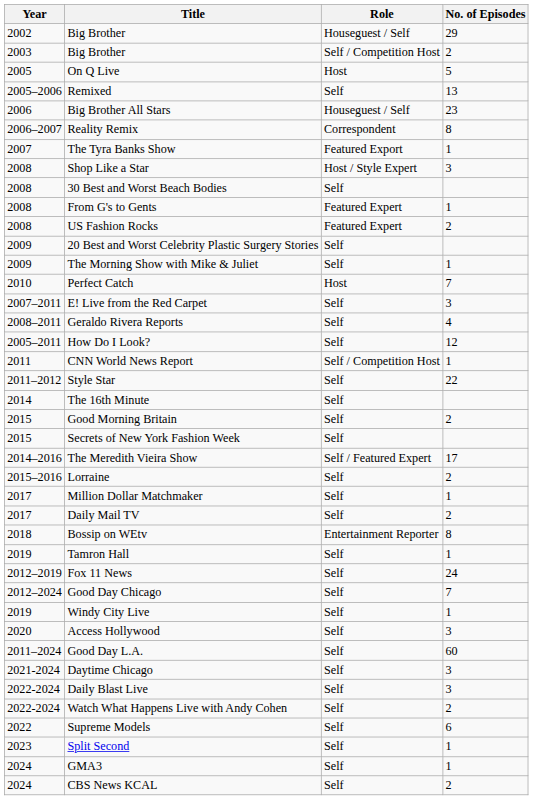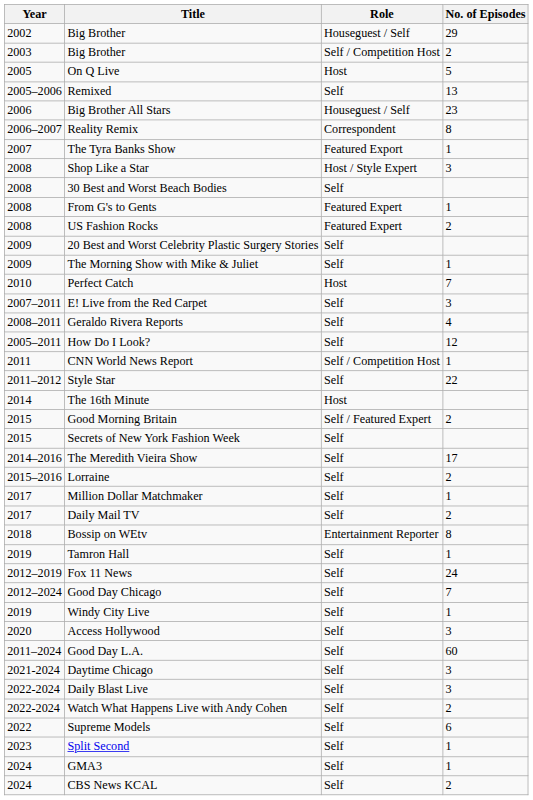 <table class="wikitable sortable mw-collapsible">
 <tr>
 <th>Year</th>
 <th>Title</th>
 <th>Role</th>
 <th>No. of Episodes</th>
 </tr>
 <tr>
 <td>2002</td>
 <td>Big Brother</td>
 <td>Houseguest / Self</td>
 <td>29</td>
 </tr>
 <tr>
 <td>2003</td>
 <td>Big Brother</td>
 <td>Self / Competition Host</td>
 <td>2</td>
 </tr>
 <tr>
 <td>2005</td>
 <td>On Q Live</td>
 <td>Host</td>
 <td>5</td>
 </tr>
 <tr>
 <td>2005–2006</td>
 <td>Remixed</td>
 <td>Self</td>
 <td>13</td>
 </tr>
 <tr>
 <td>2006</td>
 <td>Big Brother All Stars</td>
 <td>Houseguest / Self</td>
 <td>23</td>
 </tr>
 <tr>
 <td>2006–2007</td>
 <td>Reality Remix</td>
 <td>Correspondent</td>
 <td>8</td>
 </tr>
 <tr>
 <td>2007</td>
 <td>The Tyra Banks Show</td>
 <td>Featured Export</td>
 <td>1</td>
 </tr>
 <tr>
 <td>2008</td>
 <td>Shop Like a Star</td>
 <td>Host / Style Expert</td>
 <td>3</td>
 </tr>
 <tr>
 <td>2008</td>
 <td>30 Best and Worst Beach Bodies</td>
 <td>Self</td>
 <td></td>
 </tr>
 <tr>
 <td>2008</td>
 <td>From G's to Gents</td>
 <td>Featured Expert</td>
 <td>1</td>
 </tr>
 <tr>
 <td>2008</td>
 <td>US Fashion Rocks</td>
 <td>Featured Expert</td>
 <td>2</td>
 </tr>
 <tr>
 <td>2009</td>
 <td>20 Best and Worst Celebrity Plastic Surgery Stories</td>
 <td>Self</td>
 <td></td>
 </tr>
 <tr>
 <td>2009</td>
 <td>The Morning Show with Mike & Juliet</td>
 <td>Self</td>
 <td>1</td>
 </tr>
 <tr>
 <td>2010</td>
 <td>Perfect Catch</td>
 <td>Host</td>
 <td>7</td>
 </tr>
 <tr>
 <td>2007–2011</td>
 <td>E! Live from the Red Carpet</td>
 <td>Self</td>
 <td>3</td>
 </tr>
 <tr>
 <td>2008–2011</td>
 <td>Geraldo Rivera Reports</td>
 <td>Self</td>
 <td>4</td>
 </tr>
 <tr>
 <td>2005–2011</td>
 <td>How Do I Look?</td>
 <td>Self</td>
 <td>12</td>
 </tr>
 <tr>
 <td>2011</td>
 <td>CNN World News Report</td>
 <td>Self / Competition Host</td>
 <td>1</td>
 </tr>
 <tr>
 <td>2011–2012</td>
 <td>Style Star</td>
 <td>Self</td>
 <td>22</td>
 </tr>
 <tr>
 <td>2014</td>
 <td>The 16th Minute</td>
-<td>Self</td>
+<td>Host</td>
 <td></td>
 </tr>
 <tr>
 <td>2015</td>
 <td>Good Morning Britain</td>
-<td>Self</td>
+<td>Self / Featured Expert</td>
 <td>2</td>
 </tr>
 <tr>
 <td>2015</td>
 <td>Secrets of New York Fashion Week</td>
 <td>Self</td>
 <td></td>
 </tr>
 <tr>
 <td>2014–2016</td>
 <td>The Meredith Vieira Show</td>
-<td>Self / Featured Expert</td>
+<td>Self</td>
 <td>17</td>
 </tr>
 <tr>
 <td>2015–2016</td>
 <td>Lorraine</td>
 <td>Self</td>
 <td>2</td>
 </tr>
 <tr>
 <td>2017</td>
 <td>Million Dollar Matchmaker</td>
 <td>Self</td>
 <td>1</td>
 </tr>
 <tr>
 <td>2017</td>
 <td>Daily Mail TV</td>
 <td>Self</td>
 <td>2</td>
 </tr>
 <tr>
 <td>2018</td>
 <td>Bossip on WEtv</td>
 <td>Entertainment Reporter</td>
 <td>8</td>
 </tr>
 <tr>
 <td>2019</td>
 <td>Tamron Hall</td>
 <td>Self</td>
 <td>1</td>
 </tr>
 <tr>
 <td>2012–2019</td>
 <td>Fox 11 News</td>
 <td>Self</td>
 <td>24</td>
 </tr>
 <tr>
 <td>2012–2024</td>
 <td>Good Day Chicago</td>
 <td>Self</td>
 <td>7</td>
 </tr>
 <tr>
 <td>2019</td>
 <td>Windy City Live</td>
 <td>Self</td>
 <td>1</td>
 </tr>
 <tr>
 <td>2020</td>
 <td>Access Hollywood</td>
 <td>Self</td>
 <td>3</td>
 </tr>
 <tr>
 <td>2011–2024</td>
 <td>Good Day L.A.</td>
 <td>Self</td>
 <td>60</td>
 </tr>
 <tr>
 <td>2021-2024</td>
 <td>Daytime Chicago</td>
 <td>Self</td>
 <td>3</td>
 </tr>
 <tr>
 <td>2022-2024</td>
 <td>Daily Blast Live</td>
 <td>Self</td>
 <td>3</td>
 </tr>
 <tr>
 <td>2022-2024</td>
 <td>Watch What Happens Live with Andy Cohen</td>
 <td>Self</td>
 <td>2</td>
 </tr>
 <tr>
 <td>2022</td>
 <td>Supreme Models</td>
 <td>Self</td>
 <td>6</td>
 </tr>
 <tr>
 <td>2023</td>
 <td><a href='#'>Split Second</a></td>
 <td>Self</td>
 <td>1</td>
 </tr>
 <tr>
 <td>2024</td>
 <td>GMA3</td>
 <td>Self</td>
 <td>1</td>
 </tr>
 <tr>
 <td>2024</td>
 <td>CBS News KCAL</td>
 <td>Self</td>
 <td>2</td>
 </tr>
 </table>
